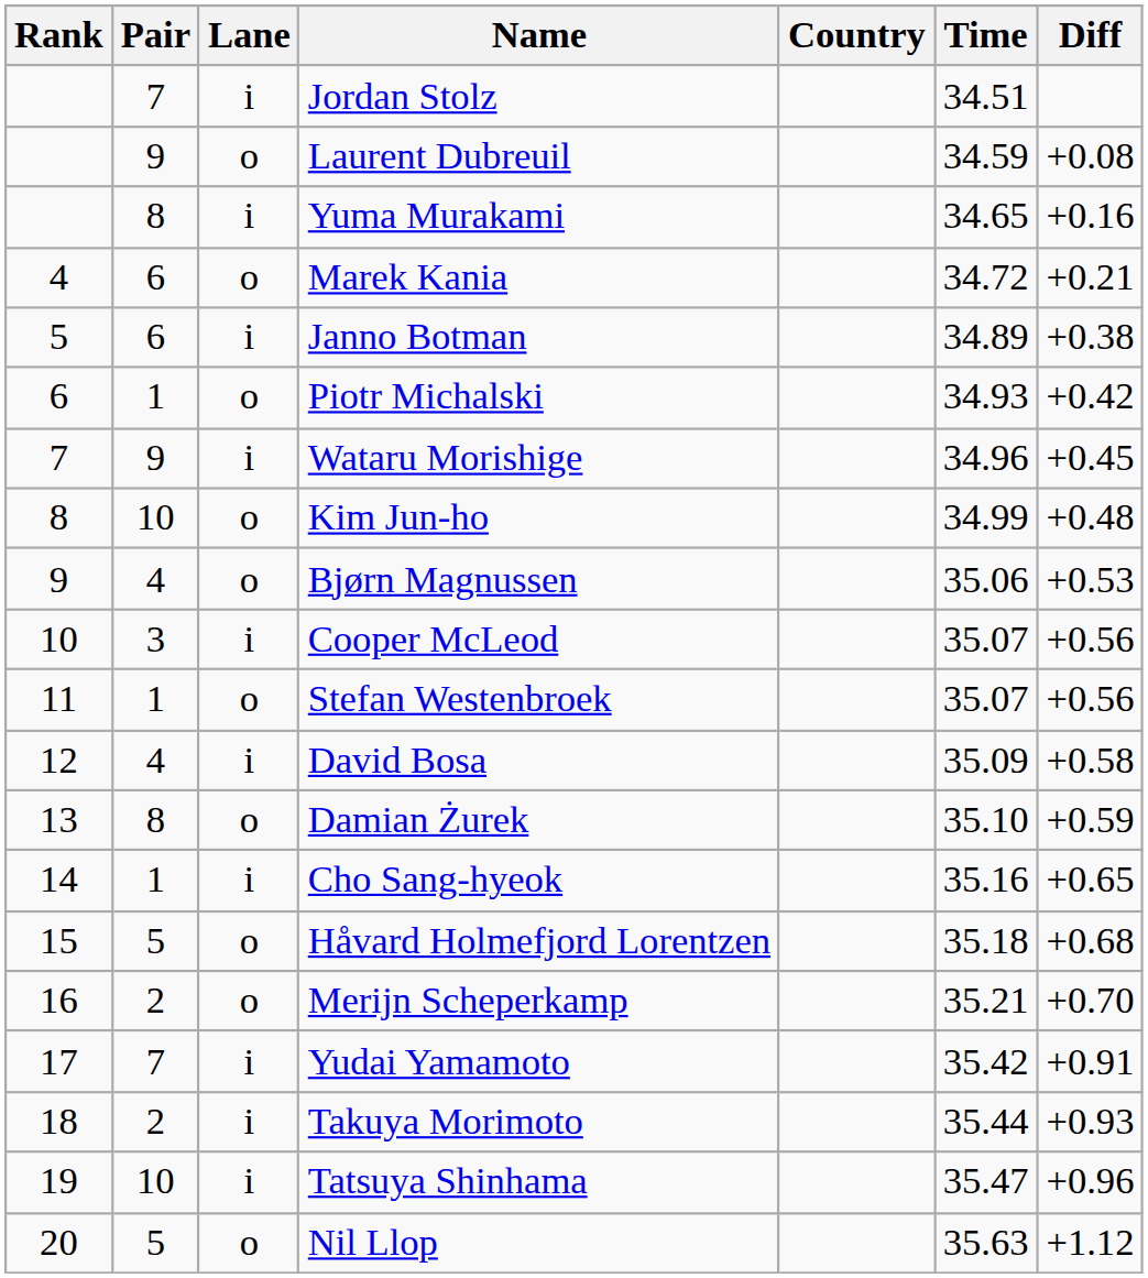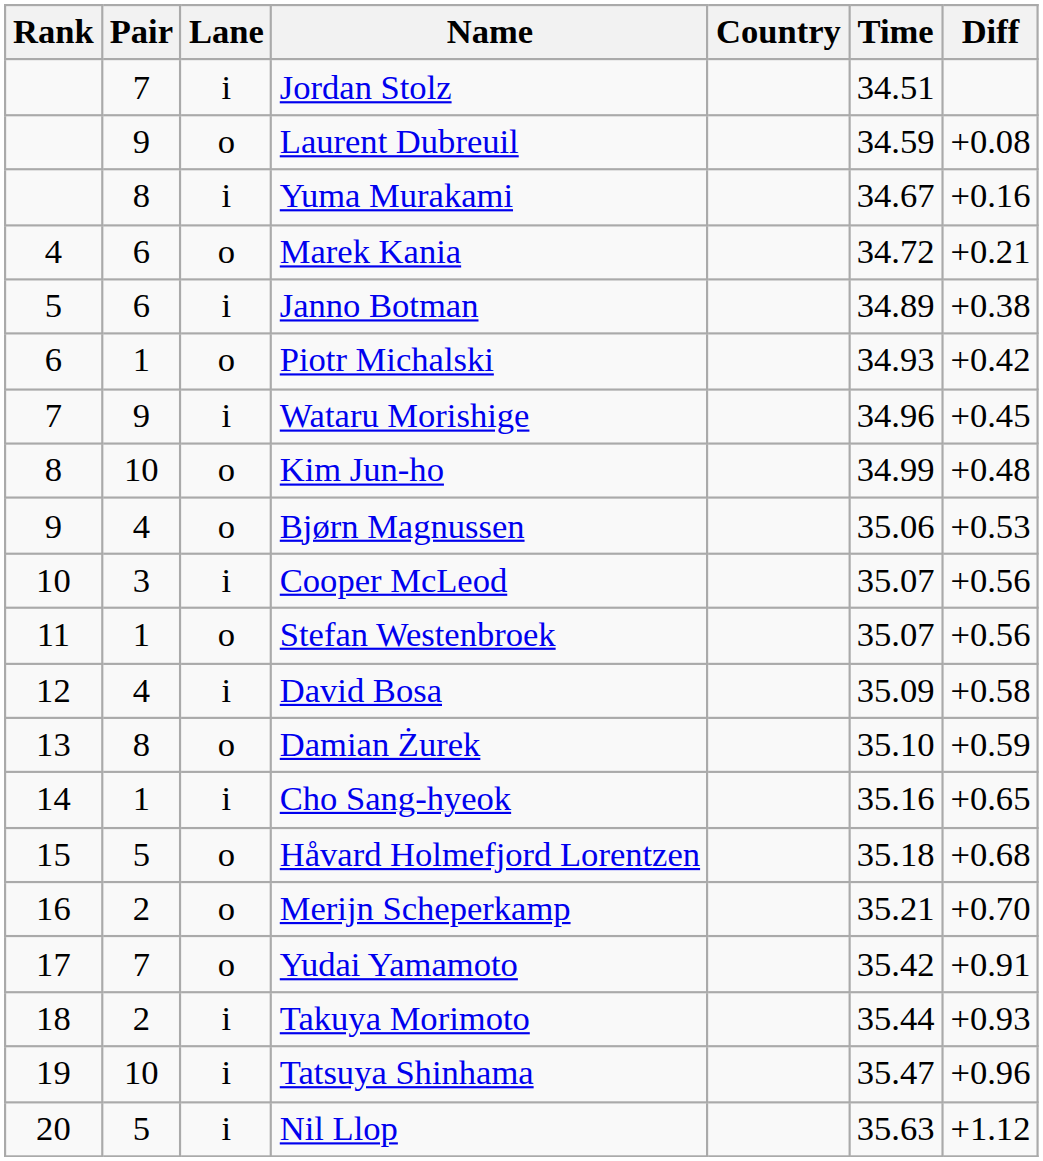 <table class="wikitable sortable" style="text-align:center">
 <tr>
 <th>Rank</th>
 <th>Pair</th>
 <th>Lane</th>
 <th>Name</th>
 <th>Country</th>
 <th>Time</th>
 <th>Diff</th>
 </tr>
 <tr>
 <td></td>
 <td>7</td>
 <td>i</td>
 <td align=left><a href='#'>Jordan Stolz</a></td>
 <td align=left></td>
 <td>34.51</td>
 <td></td>
 </tr>
 <tr>
 <td></td>
 <td>9</td>
 <td>o</td>
 <td align=left><a href='#'>Laurent Dubreuil</a></td>
 <td align=left></td>
 <td>34.59</td>
 <td>+0.08</td>
 </tr>
 <tr>
 <td></td>
 <td>8</td>
 <td>i</td>
 <td align=left><a href='#'>Yuma Murakami</a></td>
 <td align=left></td>
-<td>34.65</td>
+<td>34.67</td>
 <td>+0.16</td>
 </tr>
 <tr>
 <td>4</td>
 <td>6</td>
 <td>o</td>
 <td align=left><a href='#'>Marek Kania</a></td>
 <td align=left></td>
 <td>34.72</td>
 <td>+0.21</td>
 </tr>
 <tr>
 <td>5</td>
 <td>6</td>
 <td>i</td>
 <td align=left><a href='#'>Janno Botman</a></td>
 <td align=left></td>
 <td>34.89</td>
 <td>+0.38</td>
 </tr>
 <tr>
 <td>6</td>
 <td>1</td>
 <td>o</td>
 <td align=left><a href='#'>Piotr Michalski</a></td>
 <td align=left></td>
 <td>34.93</td>
 <td>+0.42</td>
 </tr>
 <tr>
 <td>7</td>
 <td>9</td>
 <td>i</td>
 <td align=left><a href='#'>Wataru Morishige</a></td>
 <td align=left></td>
 <td>34.96</td>
 <td>+0.45</td>
 </tr>
 <tr>
 <td>8</td>
 <td>10</td>
 <td>o</td>
 <td align=left><a href='#'>Kim Jun-ho</a></td>
 <td align=left></td>
 <td>34.99</td>
 <td>+0.48</td>
 </tr>
 <tr>
 <td>9</td>
 <td>4</td>
 <td>o</td>
 <td align=left><a href='#'>Bjørn Magnussen</a></td>
 <td align=left></td>
 <td>35.06</td>
 <td>+0.53</td>
 </tr>
 <tr>
 <td>10</td>
 <td>3</td>
 <td>i</td>
 <td align=left><a href='#'>Cooper McLeod</a></td>
 <td align=left></td>
 <td>35.07</td>
 <td>+0.56</td>
 </tr>
 <tr>
 <td>11</td>
 <td>1</td>
 <td>o</td>
 <td align=left><a href='#'>Stefan Westenbroek</a></td>
 <td align=left></td>
 <td>35.07</td>
 <td>+0.56</td>
 </tr>
 <tr>
 <td>12</td>
 <td>4</td>
 <td>i</td>
 <td align=left><a href='#'>David Bosa</a></td>
 <td align=left></td>
 <td>35.09</td>
 <td>+0.58</td>
 </tr>
 <tr>
 <td>13</td>
 <td>8</td>
 <td>o</td>
 <td align=left><a href='#'>Damian Żurek</a></td>
 <td align=left></td>
 <td>35.10</td>
 <td>+0.59</td>
 </tr>
 <tr>
 <td>14</td>
 <td>1</td>
 <td>i</td>
 <td align=left><a href='#'>Cho Sang-hyeok</a></td>
 <td align=left></td>
 <td>35.16</td>
 <td>+0.65</td>
 </tr>
 <tr>
 <td>15</td>
 <td>5</td>
 <td>o</td>
 <td align=left><a href='#'>Håvard Holmefjord Lorentzen</a></td>
 <td align=left></td>
 <td>35.18</td>
 <td>+0.68</td>
 </tr>
 <tr>
 <td>16</td>
 <td>2</td>
 <td>o</td>
 <td align=left><a href='#'>Merijn Scheperkamp</a></td>
 <td align=left></td>
 <td>35.21</td>
 <td>+0.70</td>
 </tr>
 <tr>
 <td>17</td>
 <td>7</td>
-<td>i</td>
+<td>o</td>
 <td align=left><a href='#'>Yudai Yamamoto</a></td>
 <td align=left></td>
 <td>35.42</td>
 <td>+0.91</td>
 </tr>
 <tr>
 <td>18</td>
 <td>2</td>
 <td>i</td>
 <td align=left><a href='#'>Takuya Morimoto</a></td>
 <td align=left></td>
 <td>35.44</td>
 <td>+0.93</td>
 </tr>
 <tr>
 <td>19</td>
 <td>10</td>
 <td>i</td>
 <td align=left><a href='#'>Tatsuya Shinhama</a></td>
 <td align=left></td>
 <td>35.47</td>
 <td>+0.96</td>
 </tr>
 <tr>
 <td>20</td>
 <td>5</td>
-<td>o</td>
+<td>i</td>
 <td align=left><a href='#'>Nil Llop</a></td>
 <td align=left></td>
 <td>35.63</td>
 <td>+1.12</td>
 </tr>
 </table>
